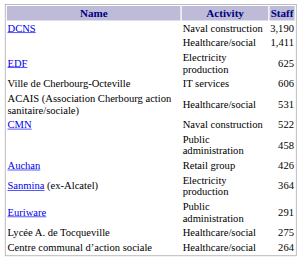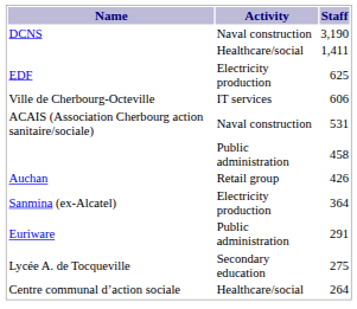 <table border="0" align="center" style="border: 1px solid #999; background-color:#FFFFFF" width="50%">
 <tr align="center" style="background:#bdbbd7;color:#000080;text-align:center;font-size:105%;padding:3px;">
 <th>Name</th>
 <th>Activity</th>
 <th>Staff</th>
 </tr>
 <tr align=left bgcolor="#ffffff">
 <td><a href='#'>DCNS</a></td>
 <td>Naval construction</td>
 <td align=right>3,190</td>
 </tr>
 <tr align=left bgcolor="#ffffff">
 <td></td>
 <td>Healthcare/social</td>
 <td align=right>1,411</td>
 </tr>
 <tr align=left bgcolor="#ffffff">
 <td><a href='#'>EDF</a></td>
 <td>Electricity production</td>
 <td align=right>625</td>
 </tr>
 <tr align=left bgcolor="#ffffff">
 <td>Ville de Cherbourg-Octeville</td>
 <td>IT services</td>
 <td align=right>606</td>
 </tr>
 <tr align=left bgcolor="#ffffff">
 <td>ACAIS (Association Cherbourg action sanitaire/sociale)</td>
-<td>Healthcare/social</td>
+<td>Naval construction</td>
 <td align=right>531</td>
-</tr>
-<tr align=left bgcolor="#ffffff">
-<td><a href='#'>CMN</a></td>
-<td>Naval construction</td>
-<td align=right>522</td>
 </tr>
 <tr align=left bgcolor="#ffffff">
 <td></td>
 <td>Public administration</td>
 <td align=right>458</td>
 </tr>
 <tr align=left bgcolor="#ffffff">
 <td><a href='#'>Auchan</a></td>
 <td>Retail group</td>
 <td align=right>426</td>
 </tr>
 <tr align=left bgcolor="#ffffff">
 <td><a href='#'>Sanmina</a> (ex-Alcatel)</td>
 <td>Electricity production</td>
 <td align=right>364</td>
 </tr>
 <tr align=left bgcolor="#ffffff">
 <td><a href='#'>Euriware</a></td>
 <td>Public administration</td>
 <td align=right>291</td>
 </tr>
 <tr align=left bgcolor="#ffffff">
 <td>Lycée A. de Tocqueville</td>
-<td>Healthcare/social</td>
+<td>Secondary education</td>
 <td align=right>275</td>
 </tr>
 <tr align=left bgcolor="#ffffff">
 <td>Centre communal d’action sociale</td>
 <td>Healthcare/social</td>
 <td align=right>264</td>
 </tr>
 </table>
